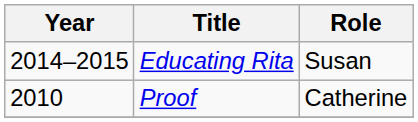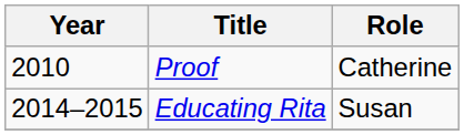 <table class="wikitable sortable">
 <tr>
 <th>Year</th>
 <th>Title</th>
 <th>Role</th>
 </tr>
 <tr>
+<td>2010</td>
+<td><em><a href='#'>Proof</a></em></td>
+<td>Catherine</td>
+</tr>
+<tr>
 <td>2014–2015</td>
 <td><em><a href='#'>Educating Rita</a></em></td>
 <td>Susan</td>
 </tr>
 <tr>
-<td>2010</td>
-<td><em><a href='#'>Proof</a></em></td>
-<td>Catherine</td>
-</tr>
-<tr>
 </tr>
 </table>
